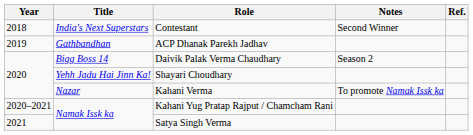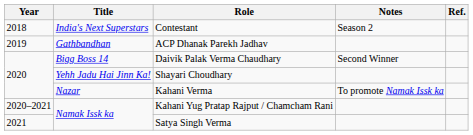 <table class="wikitable sortable">
 <tr>
 <th>Year</th>
 <th>Title</th>
 <th>Role</th>
 <th>Notes</th>
 <th>Ref.</th>
 </tr>
 <tr>
 <td>2018</td>
 <td><em><a href='#'>India's Next Superstars</a></em></td>
 <td>Contestant</td>
-<td>Second Winner</td>
+<td>Season 2</td>
 <td></td>
 </tr>
 <tr>
 <td>2019</td>
 <td><em><a href='#'>Gathbandhan</a></em></td>
 <td>ACP Dhanak Parekh Jadhav</td>
 <td></td>
 <td></td>
 </tr>
 <tr>
 <td rowspan="3">2020</td>
 <td><em><a href='#'>Bigg Boss 14</a></em></td>
 <td>Daivik Palak Verma Chaudhary</td>
-<td>Season 2</td>
+<td>Second Winner</td>
 <td></td>
 </tr>
 <tr>
 <td><em><a href='#'>Yehh Jadu Hai Jinn Ka!</a></em></td>
 <td>Shayari Choudhary</td>
 <td></td>
 <td></td>
 </tr>
 <tr>
 <td><em><a href='#'>Nazar</a></em></td>
 <td>Kahani Verma</td>
 <td>To promote <em><a href='#'>Namak Issk ka</a></em></td>
 <td></td>
 </tr>
 <tr>
 <td>2020–2021</td>
 <td rowspan="2"><em><a href='#'>Namak Issk ka</a></em></td>
 <td>Kahani Yug Pratap Rajput / Chamcham Rani</td>
 <td></td>
 <td></td>
 </tr>
 <tr>
 <td>2021</td>
 <td>Satya Singh Verma</td>
 <td></td>
 <td></td>
 </tr>
 </table>
